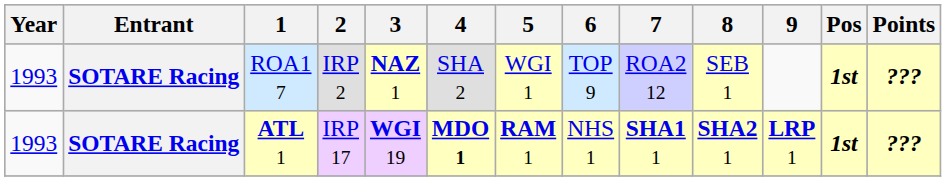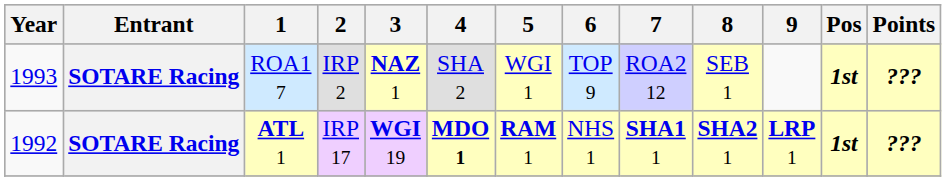 <table class="wikitable" style="text-align:center; font-size:90%">
 <tr>
 <th>Year</th>
 <th>Entrant</th>
 <th>1</th>
 <th>2</th>
 <th>3</th>
 <th>4</th>
 <th>5</th>
 <th>6</th>
 <th>7</th>
 <th>8</th>
 <th>9</th>
 <th>Pos</th>
 <th>Points</th>
 </tr>
 <tr>
 <td><a href='#'>1993</a></td>
 <th><a href='#'>SOTARE Racing</a></th>
 <td style="background:#CFEAFF;"><a href='#'>ROA1</a><br><small>7</small></td>
 <td style="background:#DFDFDF;"><a href='#'>IRP</a><br><small>2</small></td>
 <td style="background:#FFFFBF;"><strong><a href='#'>NAZ</a></strong><br><small>1</small></td>
 <td style="background:#DFDFDF;"><a href='#'>SHA</a><br><small>2</small></td>
 <td style="background:#FFFFBF;"><a href='#'>WGI</a><br><small>1</small></td>
 <td style="background:#CFEAFF;"><a href='#'>TOP</a><br><small>9</small></td>
 <td style="background:#CFCFFF;"><a href='#'>ROA2</a><br><small>12</small></td>
 <td style="background:#FFFFBF;"><a href='#'>SEB</a><br><small>1</small></td>
 <td></td>
 <td style="background:#FFFFBF;"><strong><em>1st</em></strong></td>
 <td style="background:#FFFFBF;"><strong><em>???</em></strong></td>
 </tr>
 <tr>
-<td><a href='#'>1993</a></td>
+<td><a href='#'>1992</a></td>
 <th><a href='#'>SOTARE Racing</a></th>
 <td style="background:#FFFFBF;"><strong><a href='#'>ATL</a></strong><br><small>1</small></td>
 <td style="background:#EFCFFF;"><a href='#'>IRP</a><br><small>17</small></td>
 <td style="background:#EFCFFF;"><strong><a href='#'>WGI</a></strong><br><small>19</small></td>
 <td style="background:#FFFFBF;"><strong><a href='#'>MDO</a><br><small>1</small></strong></td>
 <td style="background:#FFFFBF;"><strong><a href='#'>RAM</a></strong><br><small>1</small></td>
 <td style="background:#FFFFBF;"><a href='#'>NHS</a><br><small>1</small></td>
 <td style="background:#FFFFBF;"><strong><a href='#'>SHA1</a></strong><br><small>1</small></td>
 <td style="background:#FFFFBF;"><strong><a href='#'>SHA2</a></strong><br><small>1</small></td>
 <td style="background:#FFFFBF;"><strong><a href='#'>LRP</a></strong><br><small>1</small></td>
 <td style="background:#FFFFBF;"><strong><em>1st</em></strong></td>
 <td style="background:#FFFFBF;"><strong><em>???</em></strong></td>
 </tr>
 </table>
